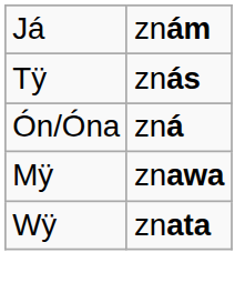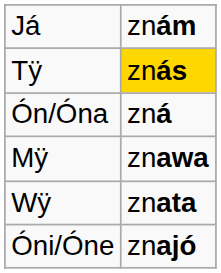 <table class="wikitable">
 <tr>
 <td>Já</td>
 <td>zn<strong>ám</strong></td>
 </tr>
 <tr>
 <td>Tÿ</td>
-<td>zn<strong>ás</strong></td>
+<td style="background: gold;">zn<strong>ás</strong></td>
 </tr>
 <tr>
 <td>Ón/Óna</td>
 <td>zn<strong>á</strong></td>
 </tr>
 <tr>
 <td>Mÿ</td>
 <td>zn<strong>awa</strong></td>
 </tr>
 <tr>
 <td>Wÿ</td>
 <td>zn<strong>ata</strong></td>
 </tr>
+<tr>
+<td>Óni/Óne</td>
+<td>zn<strong>ajó</strong></td>
+</tr>
 </table>
